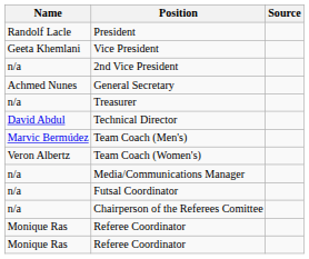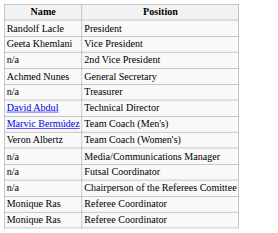 <table class="wikitable">
 <tr>
 <th>Name</th>
 <th>Position</th>
-<th>Source</th>
 </tr>
 <tr>
 <td> Randolf Lacle</td>
 <td>President</td>
-<td></td>
 </tr>
 <tr>
 <td> Geeta Khemlani</td>
 <td>Vice President</td>
-<td></td>
 </tr>
 <tr>
 <td>n/a</td>
 <td>2nd Vice President</td>
-<td></td>
 </tr>
 <tr>
 <td> Achmed Nunes</td>
 <td>General Secretary</td>
-<td></td>
 </tr>
 <tr>
 <td>n/a</td>
 <td>Treasurer</td>
-<td></td>
 </tr>
 <tr>
 <td> <a href='#'>David Abdul</a></td>
 <td>Technical Director</td>
-<td></td>
 </tr>
 <tr>
 <td> <a href='#'>Marvic Bermúdez</a></td>
 <td>Team Coach (Men's)</td>
-<td></td>
 </tr>
 <tr>
 <td> Veron Albertz</td>
 <td>Team Coach (Women's)</td>
-<td></td>
 </tr>
 <tr>
 <td>n/a</td>
 <td>Media/Communications Manager</td>
-<td></td>
 </tr>
 <tr>
 <td>n/a</td>
 <td>Futsal Coordinator</td>
-<td></td>
 </tr>
 <tr>
 <td>n/a</td>
 <td>Chairperson of the Referees Comittee</td>
-<td></td>
 </tr>
 <tr>
 <td> Monique Ras</td>
 <td>Referee Coordinator</td>
-<td></td>
 </tr>
 <tr>
 <td> Monique Ras</td>
 <td>Referee Coordinator</td>
-<td></td>
 </tr>
 </table>
